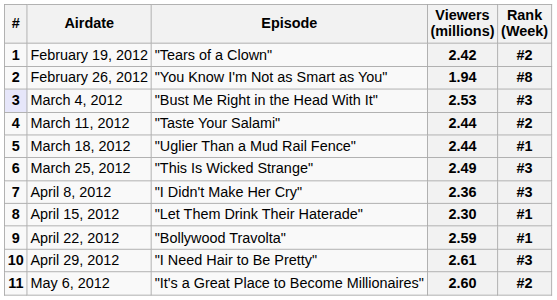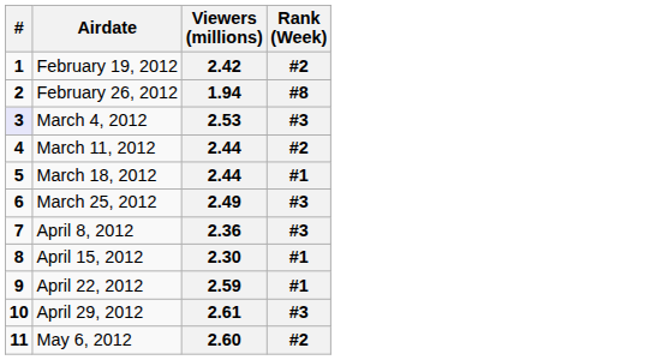 <table class="wikitable">
 <tr>
 <th>#</th>
 <th>Airdate</th>
-<th>Episode</th>
 <th>Viewers<br>(millions)</th>
 <th>Rank<br>(Week)</th>
 </tr>
 <tr>
 <td style="text-align:center"><strong>1</strong></td>
 <td>February 19, 2012</td>
-<td>"Tears of a Clown"</td>
 <th>2.42</th>
 <th>#2</th>
 </tr>
 <tr>
 <td style="text-align:center"><strong>2</strong></td>
 <td>February 26, 2012</td>
-<td>"You Know I'm Not as Smart as You"</td>
 <th>1.94</th>
 <th>#8</th>
 </tr>
 <tr>
 <td style="background: lavender; text-align:center"><strong>3</strong></td>
 <td>March 4, 2012</td>
-<td>"Bust Me Right in the Head With It"</td>
 <th>2.53</th>
 <th>#3</th>
 </tr>
 <tr>
 <td style="text-align:center"><strong>4</strong></td>
 <td>March 11, 2012</td>
-<td>"Taste Your Salami"</td>
 <th>2.44</th>
 <th>#2</th>
 </tr>
 <tr>
 <td style="text-align:center"><strong>5</strong></td>
 <td>March 18, 2012</td>
-<td>"Uglier Than a Mud Rail Fence"</td>
 <th>2.44</th>
 <th>#1</th>
 </tr>
 <tr>
 <td style="text-align:center"><strong>6</strong></td>
 <td>March 25, 2012</td>
-<td>"This Is Wicked Strange"</td>
 <th>2.49</th>
 <th>#3</th>
 </tr>
 <tr>
 <td style="text-align:center"><strong>7</strong></td>
 <td>April 8, 2012</td>
-<td>"I Didn't Make Her Cry"</td>
 <th>2.36</th>
 <th>#3</th>
 </tr>
 <tr>
 <td style="text-align:center"><strong>8</strong></td>
 <td>April 15, 2012</td>
-<td>"Let Them Drink Their Haterade"</td>
 <th>2.30</th>
 <th>#1</th>
 </tr>
 <tr>
 <td style="text-align:center"><strong>9</strong></td>
 <td>April 22, 2012</td>
-<td>"Bollywood Travolta"</td>
 <th>2.59</th>
 <th>#1</th>
 </tr>
 <tr>
 <td style="text-align:center"><strong>10</strong></td>
 <td>April 29, 2012</td>
-<td>"I Need Hair to Be Pretty"</td>
 <th>2.61</th>
 <th>#3</th>
 </tr>
 <tr>
 <td style="text-align:center"><strong>11</strong></td>
 <td>May 6, 2012</td>
-<td>"It's a Great Place to Become Millionaires"</td>
 <th>2.60</th>
 <th>#2</th>
 </tr>
 </table>
